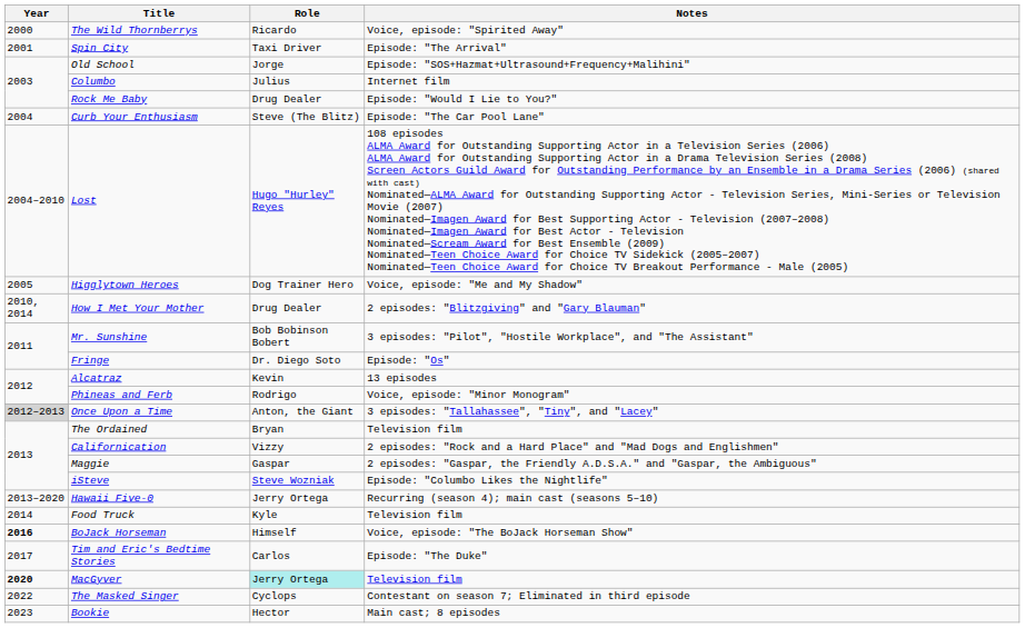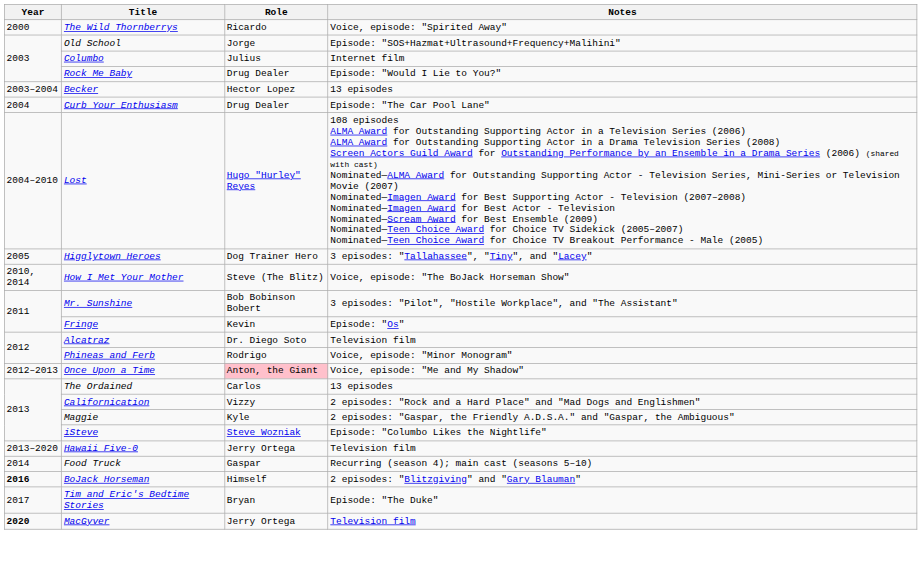 <table class="wikitable sortable">
 <tr>
 <th>Year</th>
 <th>Title</th>
 <th>Role</th>
 <th class="unsortable">Notes</th>
 </tr>
 <tr>
 <td>2000</td>
 <td><em><a href='#'>The Wild Thornberrys</a></em></td>
 <td>Ricardo</td>
 <td>Voice, episode: "Spirited Away"</td>
-</tr>
-<tr>
-<td>2001</td>
-<td><em><a href='#'>Spin City</a></em></td>
-<td>Taxi Driver</td>
-<td>Episode: "The Arrival"</td>
 </tr>
 <tr>
 <td rowspan=3>2003</td>
 <td><em>Old School</em></td>
 <td>Jorge</td>
 <td>Episode: "SOS+Hazmat+Ultrasound+Frequency+Malihini"</td>
 </tr>
 <tr>
 <td><em><a href='#'>Columbo</a></em></td>
 <td>Julius</td>
 <td>Internet film</td>
 </tr>
 <tr>
 <td><em><a href='#'>Rock Me Baby</a></em></td>
 <td>Drug Dealer</td>
 <td>Episode: "Would I Lie to You?"</td>
 </tr>
 <tr>
+<td>2003–2004</td>
+<td><em><a href='#'>Becker</a></em></td>
+<td>Hector Lopez</td>
+<td>13 episodes</td>
+</tr>
+<tr>
 <td>2004</td>
 <td><em><a href='#'>Curb Your Enthusiasm</a></em></td>
-<td>Steve (The Blitz)</td>
+<td>Drug Dealer</td>
 <td>Episode: "The Car Pool Lane"</td>
 </tr>
 <tr>
 <td>2004–2010</td>
 <td><em><a href='#'>Lost</a></em></td>
 <td><a href='#'>Hugo "Hurley" Reyes</a></td>
 <td>108 episodes<br><a href='#'>ALMA Award</a> for Outstanding Supporting Actor in a Television Series (2006)<br><a href='#'>ALMA Award</a> for Outstanding Supporting Actor in a Drama Television Series (2008)<br><a href='#'>Screen Actors Guild Award</a> for <a href='#'>Outstanding Performance by an Ensemble in a Drama Series</a> (2006) <small>(shared with cast)</small><br>Nominated—<a href='#'>ALMA Award</a> for Outstanding Supporting Actor - Television Series, Mini-Series or Television Movie (2007)<br>Nominated—<a href='#'>Imagen Award</a> for Best Supporting Actor - Television (2007–2008)<br>Nominated—<a href='#'>Imagen Award</a> for Best Actor - Television<br>Nominated—<a href='#'>Scream Award</a> for Best Ensemble (2009)<br>Nominated—<a href='#'>Teen Choice Award</a> for Choice TV Sidekick (2005–2007)<br>Nominated—<a href='#'>Teen Choice Award</a> for Choice TV Breakout Performance - Male (2005)</td>
 </tr>
 <tr>
 <td>2005</td>
 <td><em><a href='#'>Higglytown Heroes</a></em></td>
 <td>Dog Trainer Hero</td>
-<td>Voice, episode: "Me and My Shadow"</td>
+<td>3 episodes: "<a href='#'>Tallahassee</a>", "<a href='#'>Tiny</a>", and "<a href='#'>Lacey</a>"</td>
 </tr>
 <tr>
 <td>2010, 2014</td>
 <td><em><a href='#'>How I Met Your Mother</a></em></td>
-<td>Drug Dealer</td>
-<td>2 episodes: "<a href='#'>Blitzgiving</a>" and "<a href='#'>Gary Blauman</a>"</td>
+<td>Steve (The Blitz)</td>
+<td>Voice, episode: "The BoJack Horseman Show"</td>
 </tr>
 <tr>
 <td rowspan=2>2011</td>
 <td><em><a href='#'>Mr. Sunshine</a></em></td>
 <td>Bob Bobinson Bobert</td>
 <td>3 episodes: "Pilot", "Hostile Workplace", and "The Assistant"</td>
 </tr>
 <tr>
 <td><em><a href='#'>Fringe</a></em></td>
-<td>Dr. Diego Soto</td>
+<td>Kevin</td>
 <td>Episode: "<a href='#'>Os</a>"</td>
 </tr>
 <tr>
 <td rowspan=2>2012</td>
 <td><em><a href='#'>Alcatraz</a></em></td>
-<td>Kevin</td>
-<td>13 episodes</td>
+<td>Dr. Diego Soto</td>
+<td>Television film</td>
 </tr>
 <tr>
 <td><em><a href='#'>Phineas and Ferb</a></em></td>
 <td>Rodrigo</td>
 <td>Voice, episode: "Minor Monogram"</td>
 </tr>
 <tr>
-<td style="background: lightgrey;">2012–2013</td>
+<td>2012–2013</td>
 <td><em><a href='#'>Once Upon a Time</a></em></td>
-<td>Anton, the Giant</td>
-<td>3 episodes: "<a href='#'>Tallahassee</a>", "<a href='#'>Tiny</a>", and "<a href='#'>Lacey</a>"</td>
+<td style="background: pink;">Anton, the Giant</td>
+<td>Voice, episode: "Me and My Shadow"</td>
 </tr>
 <tr>
 <td rowspan=4>2013</td>
 <td><em>The Ordained</em></td>
-<td>Bryan</td>
-<td>Television film</td>
+<td>Carlos</td>
+<td>13 episodes</td>
 </tr>
 <tr>
 <td><em><a href='#'>Californication</a></em></td>
 <td>Vizzy</td>
 <td>2 episodes: "Rock and a Hard Place" and "Mad Dogs and Englishmen"</td>
 </tr>
 <tr>
 <td><em>Maggie</em></td>
-<td>Gaspar</td>
+<td>Kyle</td>
 <td>2 episodes: "Gaspar, the Friendly A.D.S.A." and "Gaspar, the Ambiguous"</td>
 </tr>
 <tr>
 <td><em><a href='#'>iSteve</a></em></td>
 <td><a href='#'>Steve Wozniak</a></td>
 <td>Episode: "Columbo Likes the Nightlife"</td>
 </tr>
 <tr>
 <td>2013–2020</td>
 <td><em><a href='#'>Hawaii Five-0</a></em></td>
 <td>Jerry Ortega</td>
-<td>Recurring (season 4); main cast (seasons 5–10)</td>
+<td>Television film</td>
 </tr>
 <tr>
 <td>2014</td>
 <td><em>Food Truck</em></td>
-<td>Kyle</td>
-<td>Television film</td>
+<td>Gaspar</td>
+<td>Recurring (season 4); main cast (seasons 5–10)</td>
 </tr>
 <tr>
 <td><strong>2016</strong></td>
 <td><em><a href='#'>BoJack Horseman</a></em></td>
 <td>Himself</td>
-<td>Voice, episode: "The BoJack Horseman Show"</td>
+<td>2 episodes: "<a href='#'>Blitzgiving</a>" and "<a href='#'>Gary Blauman</a>"</td>
 </tr>
 <tr>
 <td>2017</td>
 <td><em><a href='#'>Tim and Eric's Bedtime Stories</a></em></td>
-<td>Carlos</td>
+<td>Bryan</td>
 <td>Episode: "The Duke"</td>
 </tr>
 <tr>
 <td><strong>2020</strong></td>
 <td><em><a href='#'>MacGyver</a></em></td>
-<td style="background: paleturquoise;">Jerry Ortega</td>
+<td>Jerry Ortega</td>
 <td><a href='#'>Television film</a></td>
 </tr>
-<tr>
-<td>2022</td>
-<td><em><a href='#'>The Masked Singer</a></em></td>
-<td>Cyclops</td>
-<td>Contestant on season 7; Eliminated in third episode</td>
-</tr>
-<tr>
-<td>2023</td>
-<td><em><a href='#'>Bookie</a></em></td>
-<td>Hector</td>
-<td>Main cast; 8 episodes</td>
-</tr>
 </table>
